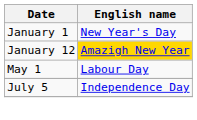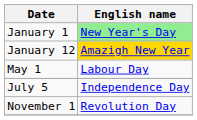 <table class="wikitable">
 <tr>
 <th>Date</th>
 <th>English name</th>
 </tr>
 <tr --->
 <td>January 1</td>
-<td><a href='#'>New Year's Day</a></td>
+<td style="background: lightgreen;"><a href='#'>New Year's Day</a></td>
 </tr>
 <tr --->
 <td>January 12</td>
 <td style="background: gold;"><a href='#'>Amazigh New Year</a></td>
 </tr>
 <tr --->
 <td>May 1</td>
 <td><a href='#'>Labour Day</a></td>
 </tr>
 <tr --->
 </tr>
 <tr --->
 <td>July 5</td>
 <td><a href='#'>Independence Day</a></td>
 </tr>
 <tr --->
+<td>November 1</td>
+<td><a href='#'>Revolution Day</a></td>
+</tr>
+<tr --->
 </tr>
 </table>
